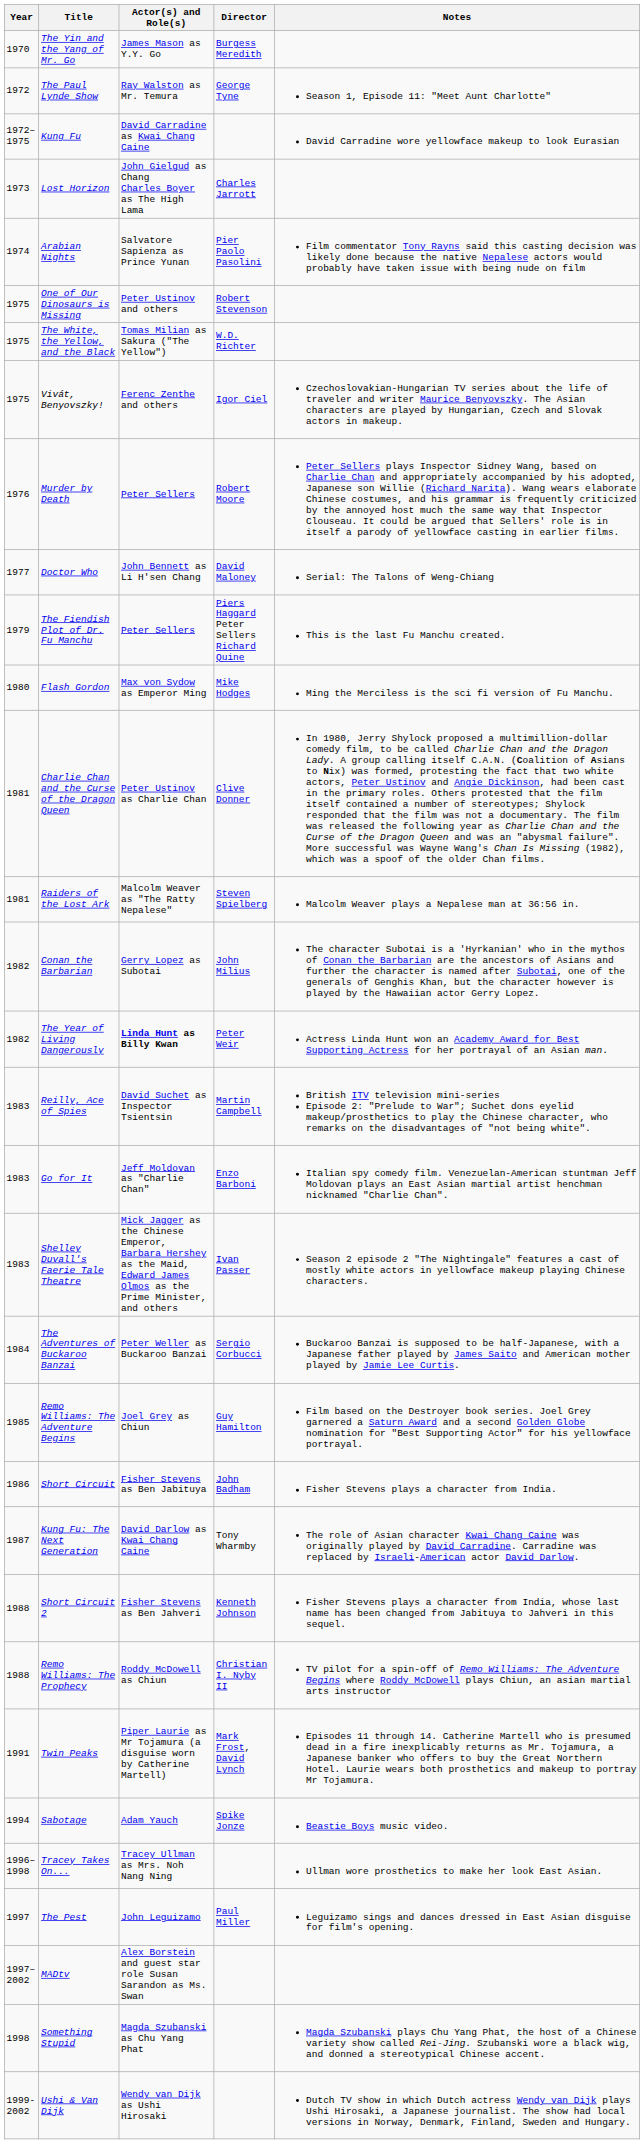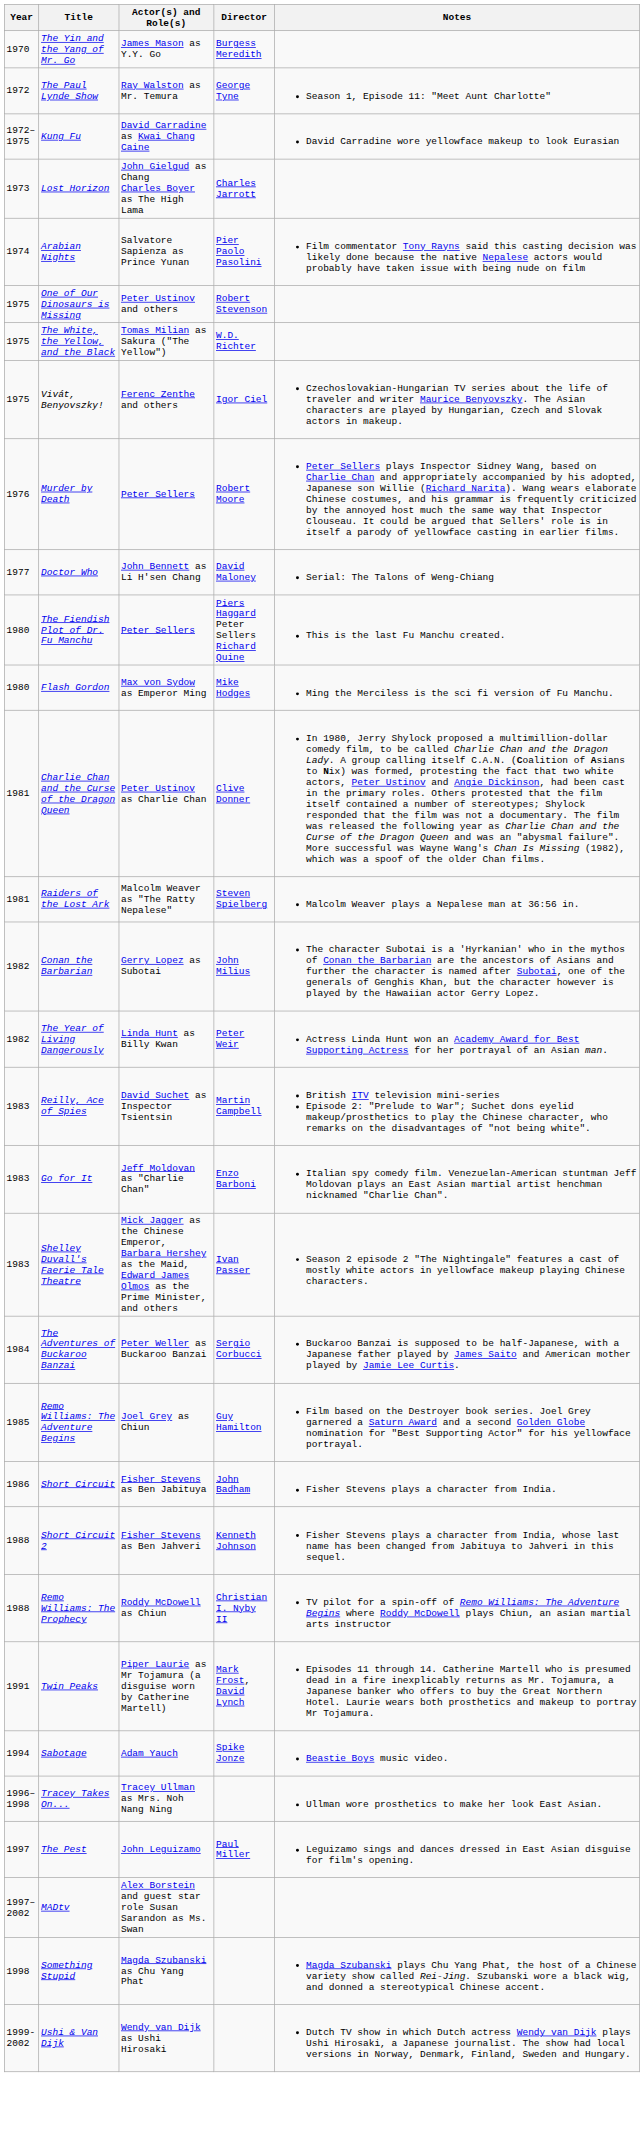 <table class="wikitable sortable">
 <tr>
 <th>Year</th>
 <th>Title</th>
 <th>Actor(s) and Role(s)</th>
 <th>Director</th>
 <th>Notes</th>
 </tr>
 <tr>
 <td>1970</td>
 <td><em><a href='#'>The Yin and the Yang of Mr. Go</a></em></td>
 <td><a href='#'>James Mason</a> as Y.Y. Go</td>
 <td><a href='#'>Burgess Meredith</a></td>
 <td></td>
 </tr>
 <tr>
 <td>1972</td>
 <td><em><a href='#'>The Paul Lynde Show</a></em></td>
 <td><a href='#'>Ray Walston</a> as Mr. Temura</td>
 <td><a href='#'>George Tyne</a></td>
 <td><br><ul><li>Season 1, Episode 11: "Meet Aunt Charlotte"</li></ul></td>
 </tr>
 <tr>
 <td>1972–1975</td>
 <td><em><a href='#'>Kung Fu</a></em></td>
 <td><a href='#'>David Carradine</a> as <a href='#'>Kwai Chang Caine</a></td>
 <td></td>
 <td><br><ul><li>David Carradine wore yellowface makeup to look Eurasian</li></ul></td>
 </tr>
 <tr>
 <td>1973</td>
 <td><em><a href='#'>Lost Horizon</a></em></td>
 <td><a href='#'>John Gielgud</a> as Chang<br><a href='#'>Charles Boyer</a> as The High Lama</td>
 <td><a href='#'>Charles Jarrott</a></td>
 <td></td>
 </tr>
 <tr>
 <td>1974</td>
 <td><em><a href='#'>Arabian Nights</a></em></td>
 <td>Salvatore Sapienza as Prince Yunan</td>
 <td><a href='#'>Pier Paolo Pasolini</a></td>
 <td><br><ul><li>Film commentator <a href='#'>Tony Rayns</a> said this casting decision was likely done because the native <a href='#'>Nepalese</a> actors would probably have taken issue with being nude on film</li></ul></td>
 </tr>
 <tr>
 <td>1975</td>
 <td><em><a href='#'>One of Our Dinosaurs is Missing</a></em></td>
 <td><a href='#'>Peter Ustinov</a> and others</td>
 <td><a href='#'>Robert Stevenson</a></td>
 <td></td>
 </tr>
 <tr>
 <td>1975</td>
 <td><em><a href='#'>The White, the Yellow, and the Black</a></em></td>
 <td><a href='#'>Tomas Milian</a> as Sakura ("The Yellow")</td>
 <td><a href='#'>W.D. Richter</a></td>
 <td></td>
 </tr>
 <tr>
 <td>1975</td>
 <td><em>Vivát, Benyovszky!</em></td>
 <td><a href='#'>Ferenc Zenthe</a> and others</td>
 <td><a href='#'>Igor Ciel</a></td>
 <td><br><ul><li>Czechoslovakian-Hungarian TV series about the life of traveler and writer <a href='#'>Maurice Benyovszky</a>. The Asian characters are played by Hungarian, Czech and Slovak actors in makeup.</li></ul></td>
 </tr>
 <tr>
 <td>1976</td>
 <td><em><a href='#'>Murder by Death</a></em></td>
 <td><a href='#'>Peter Sellers</a></td>
 <td><a href='#'>Robert Moore</a></td>
 <td><br><ul><li><a href='#'>Peter Sellers</a> plays Inspector Sidney Wang, based on <a href='#'>Charlie Chan</a> and appropriately accompanied by his adopted, Japanese son Willie (<a href='#'>Richard Narita</a>). Wang wears elaborate Chinese costumes, and his grammar is frequently criticized by the annoyed host much the same way that Inspector Clouseau. It could be argued that Sellers' role is in itself a parody of yellowface casting in earlier films.</li></ul></td>
 </tr>
 <tr>
 <td>1977</td>
 <td><em><a href='#'>Doctor Who</a></em></td>
 <td><a href='#'>John Bennett</a> as Li H'sen Chang</td>
 <td><a href='#'>David Maloney</a></td>
 <td><br><ul><li>Serial: The Talons of Weng-Chiang</li></ul></td>
 </tr>
 <tr>
-<td>1979</td>
+<td>1980</td>
 <td><em><a href='#'>The Fiendish Plot of Dr. Fu Manchu</a></em></td>
 <td><a href='#'>Peter Sellers</a></td>
 <td><a href='#'>Piers Haggard</a><br>Peter Sellers<br><a href='#'>Richard Quine</a></td>
 <td><br><ul><li>This is the last Fu Manchu created.</li></ul></td>
 </tr>
 <tr>
 <td>1980</td>
 <td><em><a href='#'>Flash Gordon</a></em></td>
 <td><a href='#'>Max von Sydow</a> as Emperor Ming</td>
 <td><a href='#'>Mike Hodges</a></td>
 <td><br><ul><li>Ming the Merciless is the sci fi version of Fu Manchu.</li></ul></td>
 </tr>
 <tr>
 <td>1981</td>
 <td><em><a href='#'>Charlie Chan and the Curse of the Dragon Queen</a></em></td>
 <td><a href='#'>Peter Ustinov</a> as Charlie Chan</td>
 <td><a href='#'>Clive Donner</a></td>
 <td><br><ul><li>In 1980, Jerry Shylock proposed a multimillion-dollar comedy film, to be called <em>Charlie Chan and the Dragon Lady</em>. A group calling itself C.A.N. (<strong>C</strong>oalition of <strong>A</strong>sians to <strong>N</strong>ix) was formed, protesting the fact that two white actors, <a href='#'>Peter Ustinov</a> and <a href='#'>Angie Dickinson</a>, had been cast in the primary roles. Others protested that the film itself contained a number of stereotypes; Shylock responded that the film was not a documentary. The film was released the following year as <em>Charlie Chan and the Curse of the Dragon Queen</em> and was an "abysmal failure". More successful was Wayne Wang's <em>Chan Is Missing</em> (1982), which was a spoof of the older Chan films.</li></ul></td>
 </tr>
 <tr>
 <td>1981</td>
 <td><em><a href='#'>Raiders of the Lost Ark</a></em></td>
 <td>Malcolm Weaver as "The Ratty Nepalese"</td>
 <td><a href='#'>Steven Spielberg</a></td>
 <td><br><ul><li>Malcolm Weaver plays a Nepalese man at 36:56 in.</li></ul></td>
 </tr>
 <tr>
 <td>1982</td>
 <td><em><a href='#'>Conan the Barbarian</a></em></td>
 <td><a href='#'>Gerry Lopez</a> as Subotai</td>
 <td><a href='#'>John Milius</a></td>
 <td><br><ul><li>The character Subotai is a 'Hyrkanian' who in the mythos of <a href='#'>Conan the Barbarian</a> are the ancestors of Asians and further the character is named after <a href='#'>Subotai</a>, one of the generals of Genghis Khan, but the character however is played by the Hawaiian actor Gerry Lopez.</li></ul></td>
 </tr>
 <tr>
 <td>1982</td>
 <td><em><a href='#'>The Year of Living Dangerously</a></em></td>
-<td><strong><a href='#'>Linda Hunt</a> as Billy Kwan</strong></td>
+<td><a href='#'>Linda Hunt</a> as Billy Kwan</td>
 <td><a href='#'>Peter Weir</a></td>
 <td><br><ul><li>Actress Linda Hunt won an <a href='#'>Academy Award for Best Supporting Actress</a> for her portrayal of an Asian <em>man</em>.</li></ul></td>
 </tr>
 <tr>
 <td>1983</td>
 <td><em><a href='#'>Reilly, Ace of Spies</a></em></td>
 <td><a href='#'>David Suchet</a> as Inspector Tsientsin</td>
 <td><a href='#'>Martin Campbell</a></td>
 <td><br><ul><li>British <a href='#'>ITV</a> television mini-series</li><li>Episode 2: "Prelude to War"; Suchet dons eyelid makeup/prosthetics to play the Chinese character, who remarks on the disadvantages of "not being white".</li></ul></td>
 </tr>
 <tr>
 <td>1983</td>
 <td><em><a href='#'>Go for It</a></em></td>
 <td><a href='#'>Jeff Moldovan</a> as "Charlie Chan"</td>
 <td><a href='#'>Enzo Barboni</a></td>
 <td><br><ul><li>Italian spy comedy film. Venezuelan-American stuntman Jeff Moldovan plays an East Asian martial artist henchman nicknamed "Charlie Chan".</li></ul></td>
 </tr>
 <tr>
 <td>1983</td>
 <td><em><a href='#'>Shelley Duvall's Faerie Tale Theatre</a></em></td>
 <td><a href='#'>Mick Jagger</a> as the Chinese Emperor, <a href='#'>Barbara Hershey</a> as the Maid, <a href='#'>Edward James Olmos</a> as the Prime Minister, and others</td>
 <td><a href='#'>Ivan Passer</a></td>
 <td><br><ul><li>Season 2 episode 2 "The Nightingale" features a cast of mostly white actors in yellowface makeup playing Chinese characters.</li></ul></td>
 </tr>
 <tr>
 <td>1984</td>
 <td><em><a href='#'>The Adventures of Buckaroo Banzai</a></em></td>
 <td><a href='#'>Peter Weller</a> as Buckaroo Banzai</td>
 <td><a href='#'>Sergio Corbucci</a></td>
 <td><br><ul><li>Buckaroo Banzai is supposed to be half-Japanese, with a Japanese father played by <a href='#'>James Saito</a> and American mother played by <a href='#'>Jamie Lee Curtis</a>.</li></ul></td>
 </tr>
 <tr>
 <td>1985</td>
 <td><em><a href='#'>Remo Williams: The Adventure Begins</a></em></td>
 <td><a href='#'>Joel Grey</a> as Chiun</td>
 <td><a href='#'>Guy Hamilton</a></td>
 <td><br><ul><li>Film based on the Destroyer book series. Joel Grey garnered a <a href='#'>Saturn Award</a> and a second <a href='#'>Golden Globe</a> nomination for "Best Supporting Actor" for his yellowface portrayal.</li></ul></td>
 </tr>
 <tr>
 <td>1986</td>
 <td><em><a href='#'>Short Circuit</a></em></td>
 <td><a href='#'>Fisher Stevens</a> as Ben Jabituya</td>
 <td><a href='#'>John Badham</a></td>
 <td><br><ul><li>Fisher Stevens plays a character from India.</li></ul></td>
-</tr>
-<tr>
-<td>1987</td>
-<td><em><a href='#'>Kung Fu: The Next Generation</a></em></td>
-<td><a href='#'>David Darlow</a> as <a href='#'>Kwai Chang Caine</a></td>
-<td>Tony Wharmby</td>
-<td><br><ul><li>The role of Asian character <a href='#'>Kwai Chang Caine</a> was originally played by <a href='#'>David Carradine</a>. Carradine was replaced by <a href='#'>Israeli</a>-<a href='#'>American</a> actor <a href='#'>David Darlow</a>.</li></ul></td>
 </tr>
 <tr>
 <td>1988</td>
 <td><em><a href='#'>Short Circuit 2</a></em></td>
 <td><a href='#'>Fisher Stevens</a> as Ben Jahveri</td>
 <td><a href='#'>Kenneth Johnson</a></td>
 <td><br><ul><li>Fisher Stevens plays a character from India, whose last name has been changed from Jabituya to Jahveri in this sequel.</li></ul></td>
 </tr>
 <tr>
 <td>1988</td>
 <td><em><a href='#'>Remo Williams: The Prophecy</a></em></td>
 <td><a href='#'>Roddy McDowell</a> as Chiun</td>
 <td><a href='#'>Christian I. Nyby II</a></td>
 <td><br><ul><li>TV pilot for a spin-off of <em><a href='#'>Remo Williams: The Adventure Begins</a></em> where <a href='#'>Roddy McDowell</a> plays Chiun, an asian martial arts instructor</li></ul></td>
 </tr>
 <tr>
 <td>1991</td>
 <td><em><a href='#'>Twin Peaks</a></em></td>
 <td><a href='#'>Piper Laurie</a> as Mr Tojamura (a disguise worn by Catherine Martell)</td>
 <td><a href='#'>Mark Frost</a>, <a href='#'>David Lynch</a></td>
 <td><br><ul><li>Episodes 11 through 14. Catherine Martell who is presumed dead in a fire inexplicably returns as Mr. Tojamura, a Japanese banker who offers to buy the Great Northern Hotel. Laurie wears both prosthetics and makeup to portray Mr Tojamura.</li></ul></td>
 </tr>
 <tr>
 <td>1994</td>
 <td><em><a href='#'>Sabotage</a> </em></td>
 <td><a href='#'>Adam Yauch</a></td>
 <td><a href='#'>Spike Jonze</a></td>
 <td><br><ul><li><a href='#'>Beastie Boys</a> music video.</li></ul></td>
 </tr>
 <tr>
 <td>1996–1998</td>
 <td><em><a href='#'>Tracey Takes On...</a> </em></td>
 <td><a href='#'>Tracey Ullman</a> as Mrs. Noh Nang Ning</td>
 <td></td>
 <td><br><ul><li>Ullman wore prosthetics to make her look East Asian.</li></ul></td>
 </tr>
 <tr>
 <td>1997</td>
 <td><em><a href='#'>The Pest</a></em></td>
 <td><a href='#'>John Leguizamo</a></td>
 <td><a href='#'>Paul Miller</a></td>
 <td><br><ul><li>Leguizamo sings and dances dressed in East Asian disguise for film's opening.</li></ul></td>
 </tr>
 <tr>
 <td>1997–2002</td>
 <td><em><a href='#'>MADtv</a></em></td>
 <td><a href='#'>Alex Borstein</a> and guest star role Susan Sarandon as Ms. Swan</td>
 <td></td>
 <td></td>
 </tr>
 <tr>
 <td>1998</td>
 <td><em><a href='#'>Something Stupid</a></em></td>
 <td><a href='#'>Magda Szubanski</a> as Chu Yang Phat</td>
 <td></td>
 <td><br><ul><li><a href='#'>Magda Szubanski</a> plays Chu Yang Phat, the host of a Chinese variety show called <em>Rei-Jing.</em> Szubanski wore a black wig, and donned a stereotypical Chinese accent.</li></ul></td>
 </tr>
 <tr>
 <td>1999-2002</td>
 <td><em><a href='#'>Ushi & Van Dijk</a></em></td>
 <td><a href='#'>Wendy van Dijk</a> as Ushi Hirosaki</td>
 <td></td>
 <td><br><ul><li>Dutch TV show in which Dutch actress <a href='#'>Wendy van Dijk</a> plays Ushi Hirosaki, a Japanese journalist. The show had local versions in Norway, Denmark, Finland, Sweden and Hungary.</li></ul></td>
 </tr>
 </table>
